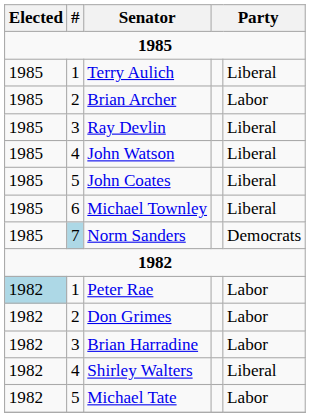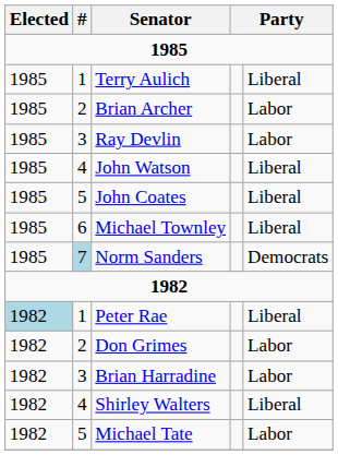 <table class="wikitable" style="float: right;">
 <tr>
 <th>Elected</th>
 <th>#</th>
 <th>Senator</th>
 <th colspan="2">Party</th>
 </tr>
 <tr>
 <td style="text-align:center;" colspan="5"><strong>1985</strong></td>
 </tr>
 <tr>
 <td>1985</td>
 <td>1</td>
 <td><a href='#'>Terry Aulich</a></td>
 <td> </td>
 <td>Liberal</td>
 </tr>
 <tr>
 <td>1985</td>
 <td>2</td>
 <td><a href='#'>Brian Archer</a></td>
 <td> </td>
 <td>Labor</td>
 </tr>
 <tr>
 <td>1985</td>
 <td>3</td>
 <td><a href='#'>Ray Devlin</a></td>
 <td> </td>
-<td>Liberal</td>
+<td>Labor</td>
 </tr>
 <tr>
 <td>1985</td>
 <td>4</td>
 <td><a href='#'>John Watson</a></td>
 <td> </td>
 <td>Liberal</td>
 </tr>
 <tr>
 <td>1985</td>
 <td>5</td>
 <td><a href='#'>John Coates</a></td>
 <td> </td>
 <td>Liberal</td>
 </tr>
 <tr>
 <td>1985</td>
 <td>6</td>
 <td><a href='#'>Michael Townley</a></td>
 <td> </td>
 <td>Liberal</td>
 </tr>
 <tr>
 <td>1985</td>
 <td style="background: lightblue;">7</td>
 <td><a href='#'>Norm Sanders</a></td>
 <td> </td>
 <td>Democrats</td>
 </tr>
 <tr>
 <td style="text-align:center;" colspan="5"><strong>1982</strong></td>
 </tr>
 <tr>
 <td style="background: lightblue;">1982</td>
 <td>1</td>
 <td><a href='#'>Peter Rae</a></td>
 <td> </td>
-<td>Labor</td>
+<td>Liberal</td>
 </tr>
 <tr>
 <td>1982</td>
 <td>2</td>
 <td><a href='#'>Don Grimes</a></td>
 <td> </td>
 <td>Labor</td>
 </tr>
 <tr>
 <td>1982</td>
 <td>3</td>
 <td><a href='#'>Brian Harradine</a></td>
 <td> </td>
 <td>Labor</td>
 </tr>
 <tr>
 <td>1982</td>
 <td>4</td>
 <td><a href='#'>Shirley Walters</a></td>
 <td> </td>
 <td>Liberal</td>
 </tr>
 <tr>
 <td>1982</td>
 <td>5</td>
 <td><a href='#'>Michael Tate</a></td>
 <td> </td>
 <td>Labor</td>
 </tr>
 <tr>
 </tr>
 </table>
